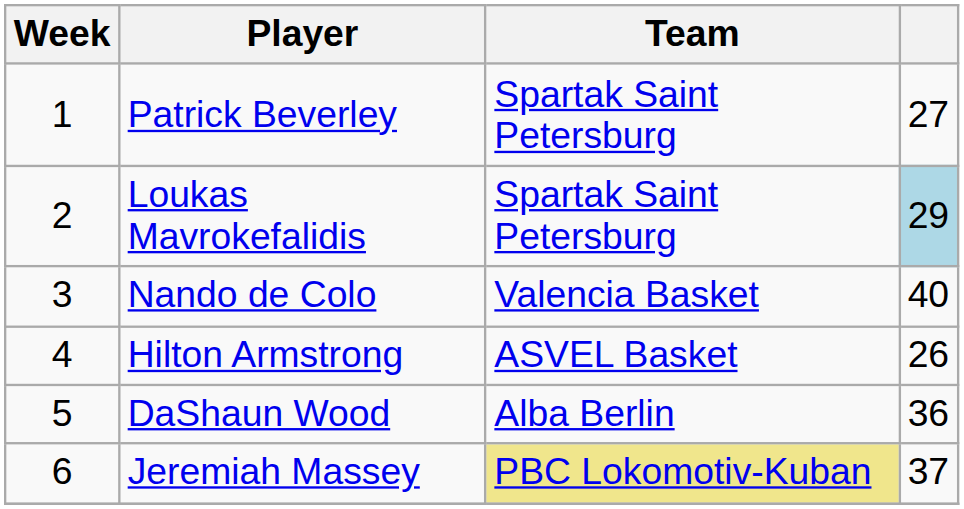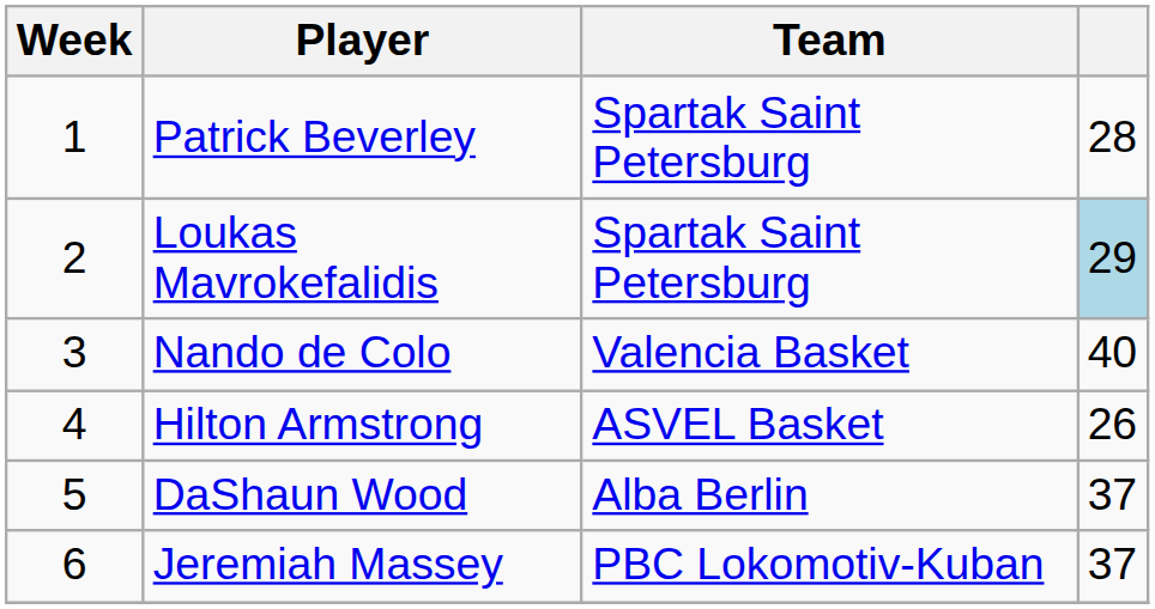 <table class="wikitable sortable" style="text-align: center;">
 <tr>
 <th align="center">Week</th>
 <th align="center" width=150>Player</th>
 <th align="center" width=170>Team</th>
 <th align="center"></th>
 </tr>
 <tr>
 <td>1</td>
 <td align="left"> <a href='#'>Patrick Beverley</a></td>
 <td align="left"> <a href='#'>Spartak Saint Petersburg</a></td>
-<td>27</td>
+<td>28</td>
 </tr>
 <tr>
 <td>2</td>
 <td align="left"> <a href='#'>Loukas Mavrokefalidis</a></td>
 <td align="left"> <a href='#'>Spartak Saint Petersburg</a></td>
 <td style="background: lightblue;">29</td>
 </tr>
 <tr>
 <td>3</td>
 <td align="left"> <a href='#'>Nando de Colo</a></td>
 <td align="left"> <a href='#'>Valencia Basket</a></td>
 <td>40</td>
 </tr>
 <tr>
 <td>4</td>
 <td align="left"> <a href='#'>Hilton Armstrong</a></td>
 <td align="left"> <a href='#'>ASVEL Basket</a></td>
 <td>26</td>
 </tr>
 <tr>
 <td>5</td>
 <td align="left"> <a href='#'>DaShaun Wood</a></td>
 <td align="left"> <a href='#'>Alba Berlin</a></td>
-<td>36</td>
+<td>37</td>
 </tr>
 <tr>
 <td>6</td>
 <td align="left"> <a href='#'>Jeremiah Massey</a></td>
-<td align="left" style="background: khaki;"> <a href='#'>PBC Lokomotiv-Kuban</a></td>
+<td align="left"> <a href='#'>PBC Lokomotiv-Kuban</a></td>
 <td>37</td>
 </tr>
 <tr>
 </tr>
 </table>
